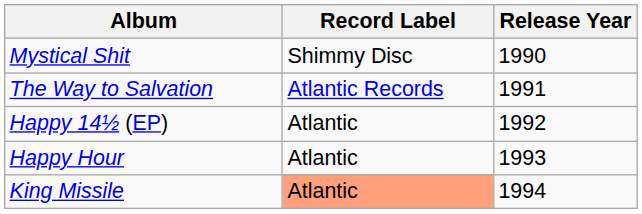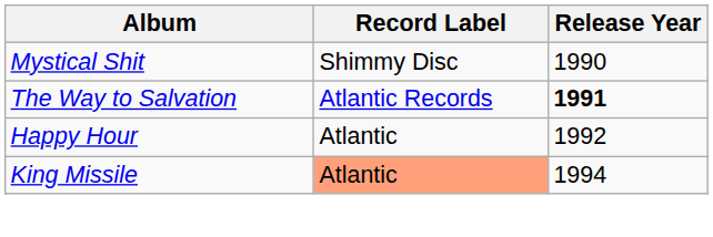 <table class="wikitable">
 <tr>
 <th>Album</th>
 <th>Record Label</th>
 <th>Release Year</th>
 </tr>
 <tr>
 <td style="width:200px;"><em><a href='#'>Mystical Shit</a></em></td>
 <td style="width:150px;">Shimmy Disc</td>
 <td style="width:100px;">1990</td>
 </tr>
 <tr>
 <td><em><a href='#'>The Way to Salvation</a></em></td>
 <td><a href='#'>Atlantic Records</a></td>
-<td>1991</td>
-</tr>
-<tr>
-<td><em><a href='#'>Happy 14½</a></em> (<a href='#'>EP</a>)</td>
-<td>Atlantic</td>
-<td>1992</td>
+<td><strong>1991</strong></td>
 </tr>
 <tr>
 <td><em><a href='#'>Happy Hour</a></em></td>
 <td>Atlantic</td>
-<td>1993</td>
+<td>1992</td>
 </tr>
 <tr>
 <td><em><a href='#'>King Missile</a></em></td>
 <td style="background: lightsalmon;">Atlantic</td>
 <td>1994</td>
 </tr>
 </table>
